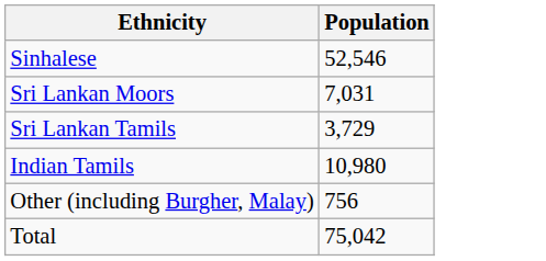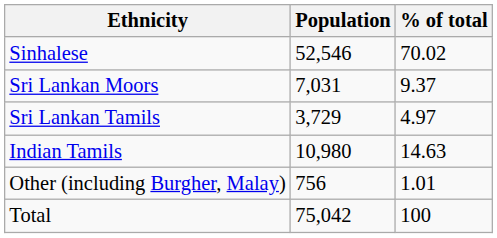 <table class="wikitable">
 <tr>
 <th>Ethnicity</th>
 <th>Population</th>
+<th>% of total</th>
 </tr>
 <tr>
 <td><a href='#'>Sinhalese</a></td>
 <td>52,546</td>
+<td>70.02</td>
 </tr>
 <tr>
 <td><a href='#'>Sri Lankan Moors</a></td>
 <td>7,031</td>
+<td>9.37</td>
 </tr>
 <tr>
 <td><a href='#'>Sri Lankan Tamils</a></td>
 <td>3,729</td>
+<td>4.97</td>
 </tr>
 <tr>
 <td><a href='#'>Indian Tamils</a></td>
 <td>10,980</td>
+<td>14.63</td>
 </tr>
 <tr>
 <td>Other (including <a href='#'>Burgher</a>, <a href='#'>Malay</a>)</td>
 <td>756</td>
+<td>1.01</td>
 </tr>
 <tr>
 <td>Total</td>
 <td>75,042</td>
+<td>100</td>
 </tr>
 </table>
